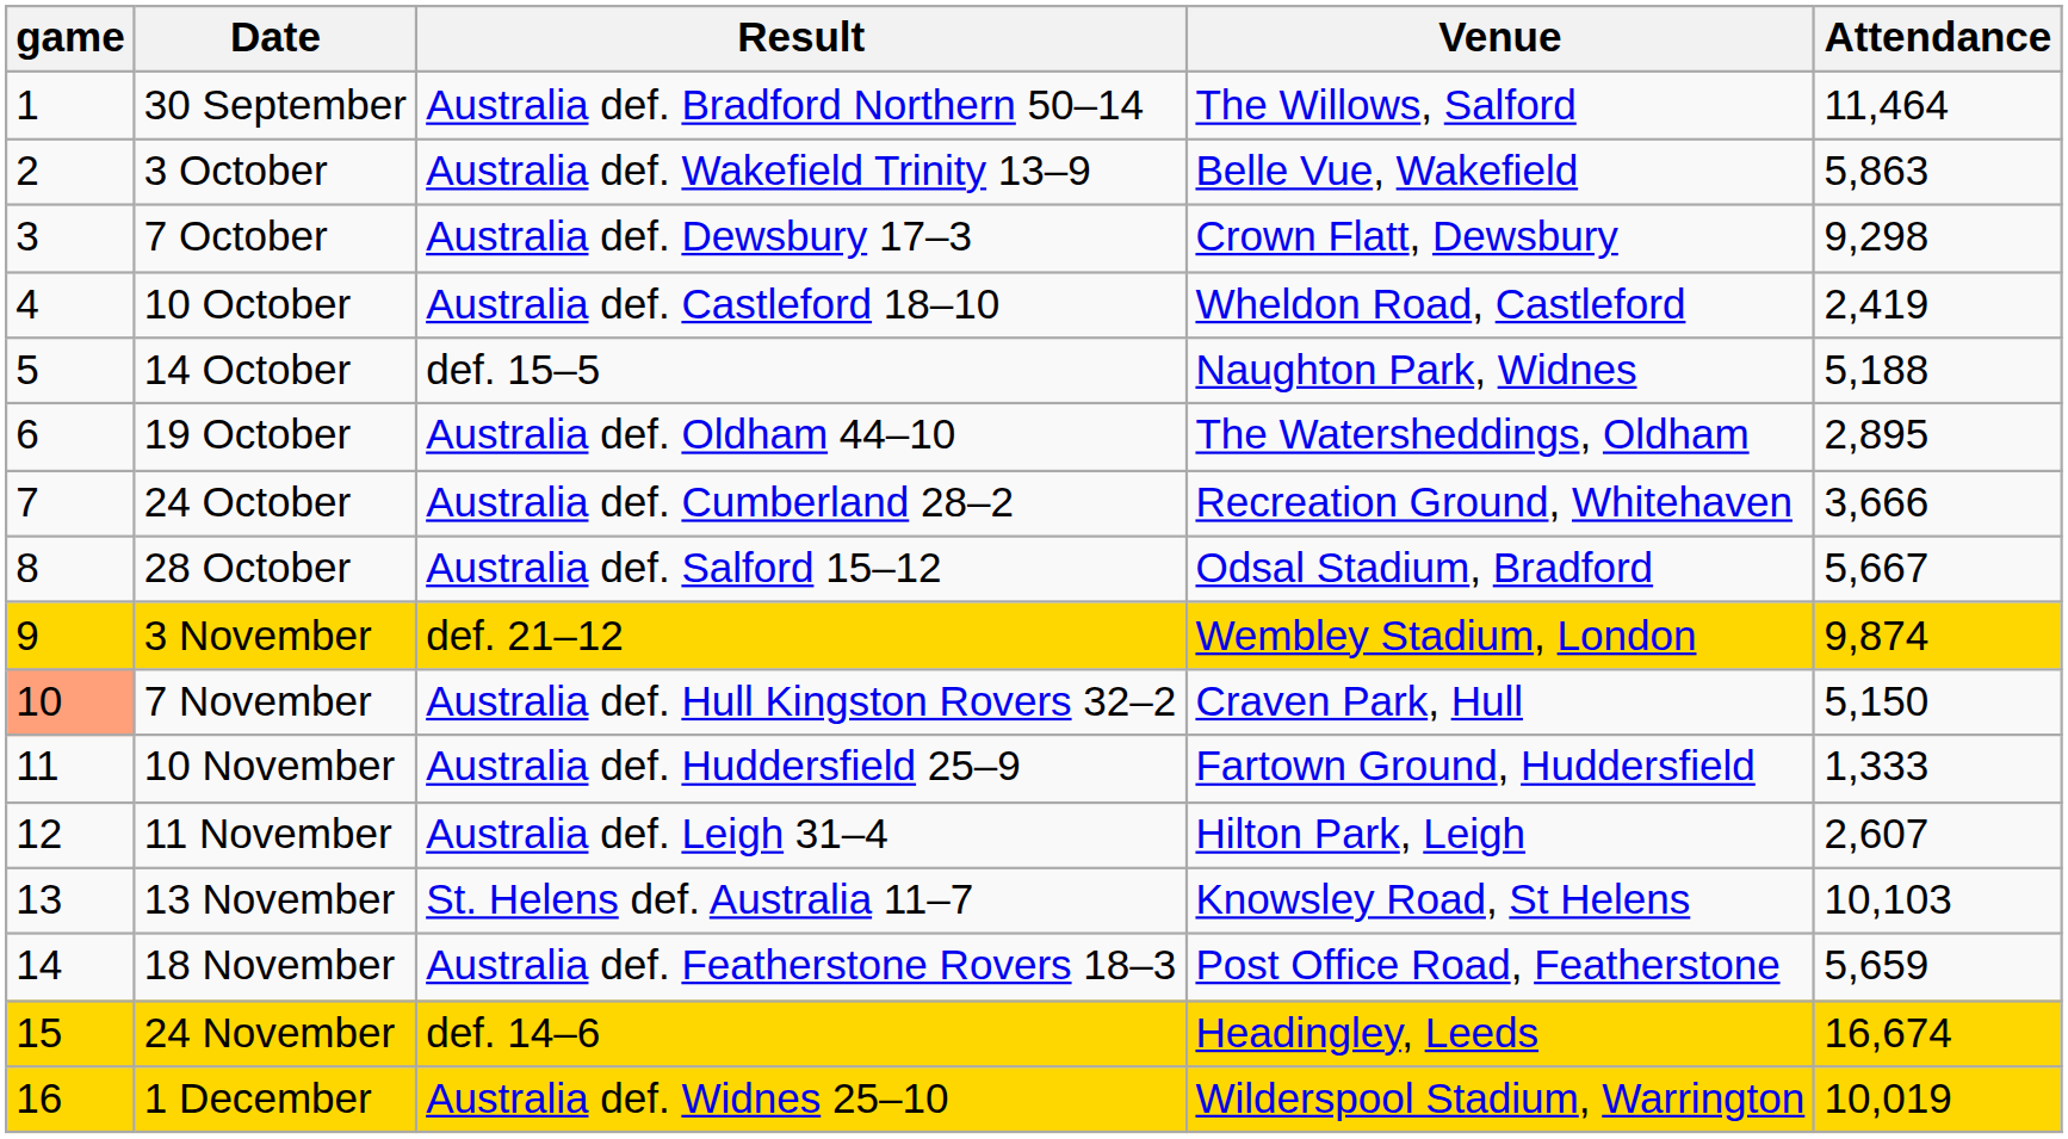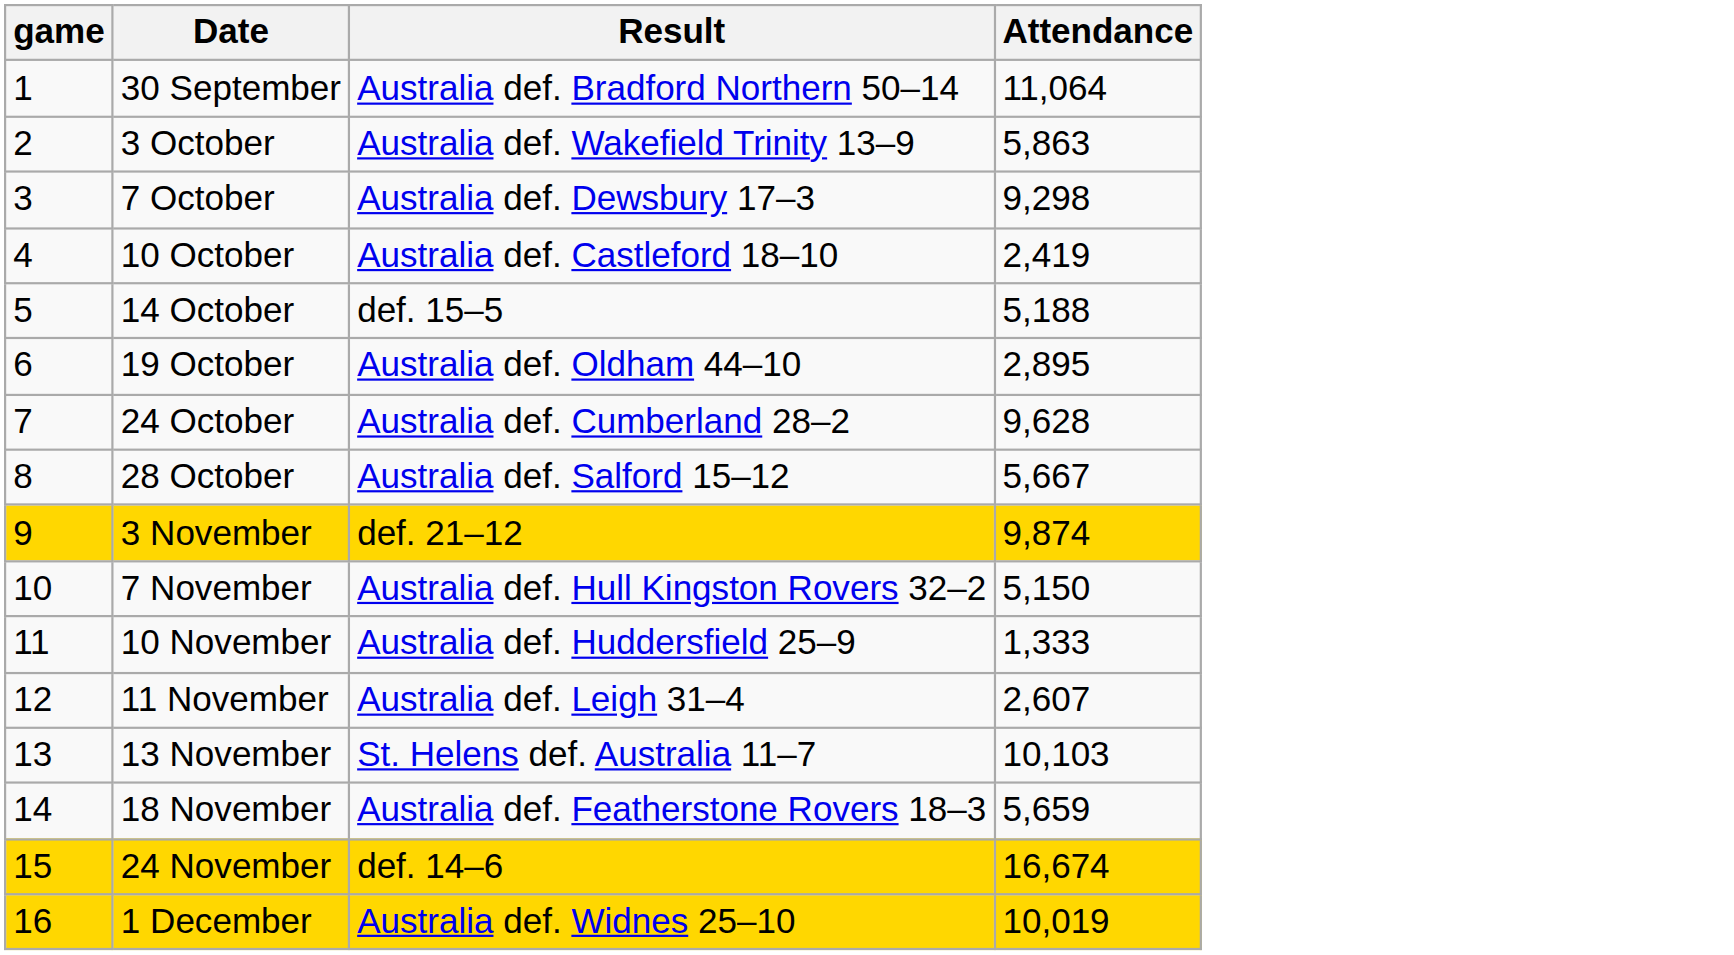 <table class="wikitable">
 <tr>
 <th>game</th>
 <th>Date</th>
 <th>Result</th>
-<th>Venue</th>
 <th>Attendance</th>
 </tr>
 <tr>
 <td>1</td>
 <td>30 September</td>
 <td> <a href='#'>Australia</a> def.  <a href='#'>Bradford Northern</a> 50–14</td>
-<td><a href='#'>The Willows</a>, <a href='#'>Salford</a></td>
-<td>11,464</td>
+<td>11,064</td>
 </tr>
 <tr>
 <td>2</td>
 <td>3 October</td>
 <td> <a href='#'>Australia</a> def.  <a href='#'>Wakefield Trinity</a> 13–9</td>
-<td><a href='#'>Belle Vue</a>, <a href='#'>Wakefield</a></td>
 <td>5,863</td>
 </tr>
 <tr>
 <td>3</td>
 <td>7 October</td>
 <td> <a href='#'>Australia</a> def.  <a href='#'>Dewsbury</a> 17–3</td>
-<td><a href='#'>Crown Flatt</a>, <a href='#'>Dewsbury</a></td>
 <td>9,298</td>
 </tr>
 <tr>
 <td>4</td>
 <td>10 October</td>
 <td> <a href='#'>Australia</a> def.  <a href='#'>Castleford</a> 18–10</td>
-<td><a href='#'>Wheldon Road</a>, <a href='#'>Castleford</a></td>
 <td>2,419</td>
 </tr>
 <tr>
 <td>5</td>
 <td>14 October</td>
 <td> def.  15–5</td>
-<td><a href='#'>Naughton Park</a>, <a href='#'>Widnes</a></td>
 <td>5,188</td>
 </tr>
 <tr>
 <td>6</td>
 <td>19 October</td>
 <td> <a href='#'>Australia</a> def.  <a href='#'>Oldham</a> 44–10</td>
-<td><a href='#'>The Watersheddings</a>, <a href='#'>Oldham</a></td>
 <td>2,895</td>
 </tr>
 <tr>
 <td>7</td>
 <td>24 October</td>
 <td> <a href='#'>Australia</a> def.  <a href='#'>Cumberland</a> 28–2</td>
-<td><a href='#'>Recreation Ground</a>, <a href='#'>Whitehaven</a></td>
-<td>3,666</td>
+<td>9,628</td>
 </tr>
 <tr>
 <td>8</td>
 <td>28 October</td>
 <td> <a href='#'>Australia</a> def.  <a href='#'>Salford</a> 15–12</td>
-<td><a href='#'>Odsal Stadium</a>, <a href='#'>Bradford</a></td>
 <td>5,667</td>
 </tr>
 <tr bgcolor=Gold>
 <td>9</td>
 <td>3 November</td>
 <td> def.  21–12</td>
-<td><a href='#'>Wembley Stadium</a>, <a href='#'>London</a></td>
 <td>9,874</td>
 </tr>
 <tr>
-<td style="background: lightsalmon;">10</td>
+<td>10</td>
 <td>7 November</td>
 <td> <a href='#'>Australia</a> def.  <a href='#'>Hull Kingston Rovers</a> 32–2</td>
-<td><a href='#'>Craven Park</a>, <a href='#'>Hull</a></td>
 <td>5,150</td>
 </tr>
 <tr>
 <td>11</td>
 <td>10 November</td>
 <td> <a href='#'>Australia</a> def.  <a href='#'>Huddersfield</a> 25–9</td>
-<td><a href='#'>Fartown Ground</a>, <a href='#'>Huddersfield</a></td>
 <td>1,333</td>
 </tr>
 <tr>
 <td>12</td>
 <td>11 November</td>
 <td> <a href='#'>Australia</a> def.  <a href='#'>Leigh</a> 31–4</td>
-<td><a href='#'>Hilton Park</a>, <a href='#'>Leigh</a></td>
 <td>2,607</td>
 </tr>
 <tr>
 <td>13</td>
 <td>13 November</td>
 <td> <a href='#'>St. Helens</a> def.  <a href='#'>Australia</a> 11–7</td>
-<td><a href='#'>Knowsley Road</a>, <a href='#'>St Helens</a></td>
 <td>10,103</td>
 </tr>
 <tr>
 <td>14</td>
 <td>18 November</td>
 <td> <a href='#'>Australia</a> def.  <a href='#'>Featherstone Rovers</a> 18–3</td>
-<td><a href='#'>Post Office Road</a>, <a href='#'>Featherstone</a></td>
 <td>5,659</td>
 </tr>
 <tr bgcolor=Gold>
 <td>15</td>
 <td>24 November</td>
 <td> def.  14–6</td>
-<td><a href='#'>Headingley</a>, <a href='#'>Leeds</a></td>
 <td>16,674</td>
 </tr>
 <tr bgcolor=Gold>
 <td>16</td>
 <td>1 December</td>
 <td> <a href='#'>Australia</a> def.  <a href='#'>Widnes</a> 25–10</td>
-<td><a href='#'>Wilderspool Stadium</a>, <a href='#'>Warrington</a></td>
 <td>10,019</td>
 </tr>
 </table>
